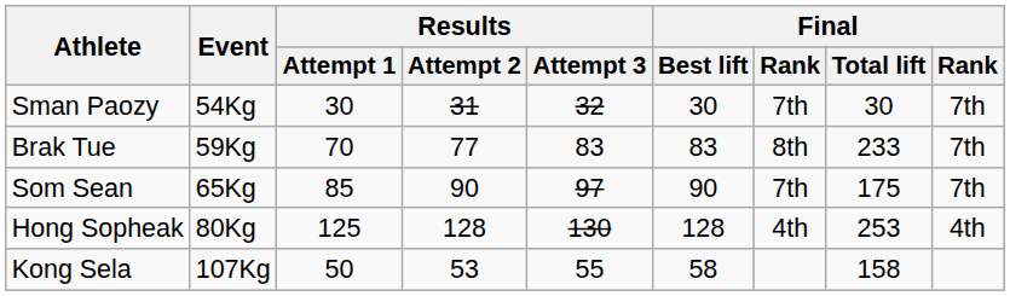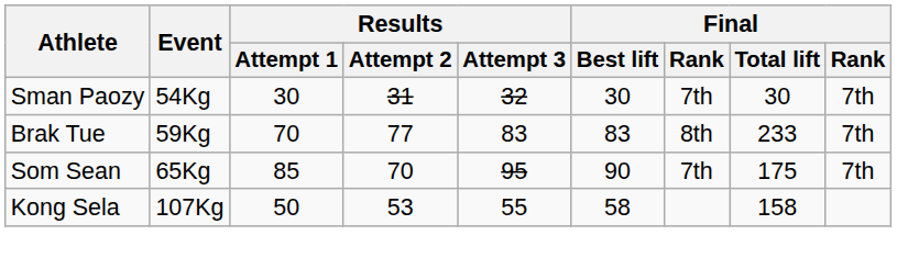 <table class=wikitable style="font-size:90%">
 <tr>
 <th rowspan=2>Athlete</th>
 <th rowspan=2>Event</th>
 <th colspan=3>Results</th>
 <th colspan=4>Final</th>
 </tr>
 <tr style="font-size:95%">
 <th>Attempt 1</th>
 <th>Attempt 2</th>
 <th>Attempt 3</th>
 <th>Best lift</th>
 <th>Rank</th>
 <th>Total lift</th>
 <th>Rank</th>
 </tr>
 <tr style="text-align:center">
 <td style="text-align:left">Sman Paozy</td>
 <td style="text-align:left">54Kg</td>
 <td>30</td>
 <td><s>31</s></td>
 <td><s>32</s></td>
 <td>30</td>
 <td>7th</td>
 <td>30</td>
 <td>7th</td>
 </tr>
 <tr style="text-align:center">
 <td style="text-align:left">Brak Tue</td>
 <td style="text-align:left">59Kg</td>
 <td>70</td>
 <td>77</td>
 <td>83</td>
 <td>83</td>
 <td>8th</td>
 <td>233</td>
 <td>7th</td>
 </tr>
 <tr style="text-align:center">
 <td style="text-align:left">Som Sean</td>
 <td style="text-align:left">65Kg</td>
 <td>85</td>
-<td>90</td>
-<td><s>97</s></td>
+<td>70</td>
+<td><s>95</s></td>
 <td>90</td>
 <td>7th</td>
 <td>175</td>
 <td>7th</td>
-</tr>
-<tr style="text-align:center">
-<td style="text-align:left">Hong Sopheak</td>
-<td style="text-align:left">80Kg</td>
-<td>125</td>
-<td>128</td>
-<td><s>130</s></td>
-<td>128</td>
-<td>4th</td>
-<td>253</td>
-<td>4th</td>
 </tr>
 <tr style="text-align:center">
 <td style="text-align:left">Kong Sela</td>
 <td style="text-align:left">107Kg</td>
 <td>50</td>
 <td>53</td>
 <td>55</td>
 <td>58</td>
 <td></td>
 <td>158</td>
 <td></td>
 </tr>
 </table>
